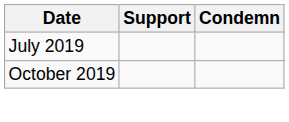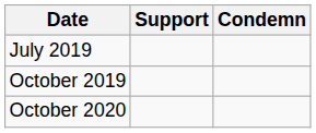 <table class="wikitable">
 <tr>
 <th>Date</th>
 <th>Support</th>
 <th>Condemn</th>
 </tr>
 <tr>
 <td>July 2019</td>
 <td></td>
 <td></td>
 </tr>
 <tr>
 <td>October 2019</td>
 <td></td>
 <td></td>
 </tr>
+<tr>
+<td>October 2020</td>
+<td></td>
+<td></td>
+</tr>
 </table>
